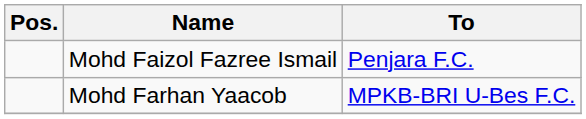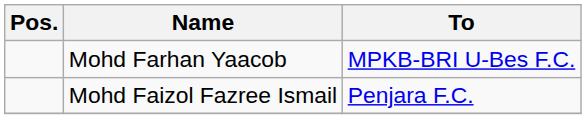 <table class="wikitable sortable">
 <tr>
 <th style="background:;">Pos.</th>
 <th style="background:;">Name</th>
 <th style="background:;">To</th>
 </tr>
 <tr>
 <td></td>
+<td> Mohd Farhan Yaacob</td>
+<td> <a href='#'>MPKB-BRI U-Bes F.C.</a></td>
+</tr>
+<tr>
+<td></td>
 <td> Mohd Faizol Fazree Ismail</td>
 <td> <a href='#'>Penjara F.C.</a></td>
 </tr>
 <tr>
-<td></td>
-<td> Mohd Farhan Yaacob</td>
-<td> <a href='#'>MPKB-BRI U-Bes F.C.</a></td>
-</tr>
-<tr>
 </tr>
 </table>
